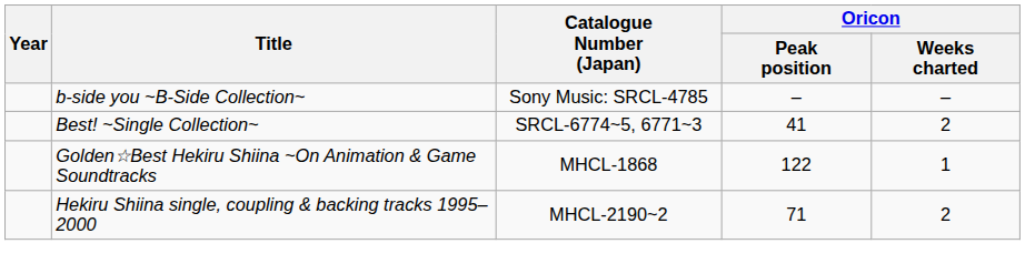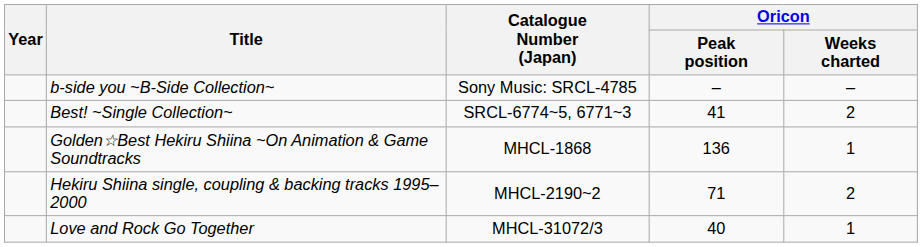 <table class="wikitable plainrowheaders" style="text-align:center">
 <tr>
 <th rowspan=2; style="width:2em;">Year</th>
 <th rowspan=2; style="width:24em;">Title</th>
 <th rowspan=2; style="width:12em;">Catalogue <br> Number <br>(Japan)</th>
 <th colspan=2; style="width:16em;"><a href='#'>Oricon</a><br></th>
 </tr>
 <tr>
 <th style="width:6em;">Peak<br>position</th>
 <th style="width:6em;">Weeks<br> charted</th>
 </tr>
 <tr>
 <td></td>
 <td align=left><em>b-side you ~B-Side Collection~</em></td>
 <td>Sony Music: SRCL-4785</td>
 <td>–</td>
 <td>–</td>
 </tr>
 <tr>
 <td></td>
 <td align=left><em>Best! ~Single Collection~</em></td>
 <td>SRCL-6774~5, 6771~3</td>
 <td>41</td>
 <td>2</td>
 </tr>
 <tr>
 <td></td>
 <td align=left><em>Golden☆Best Hekiru Shiina ~On Animation & Game Soundtracks</em></td>
 <td>MHCL-1868</td>
-<td>122</td>
+<td>136</td>
 <td>1</td>
 </tr>
 <tr>
 <td></td>
 <td align=left><em>Hekiru Shiina single, coupling & backing tracks 1995–2000</em></td>
 <td>MHCL-2190~2</td>
 <td>71</td>
 <td>2</td>
 </tr>
+<tr>
+<td></td>
+<td align=left><em>Love and Rock Go Together</em></td>
+<td>MHCL-31072/3</td>
+<td>40</td>
+<td>1</td>
+</tr>
 </table>
